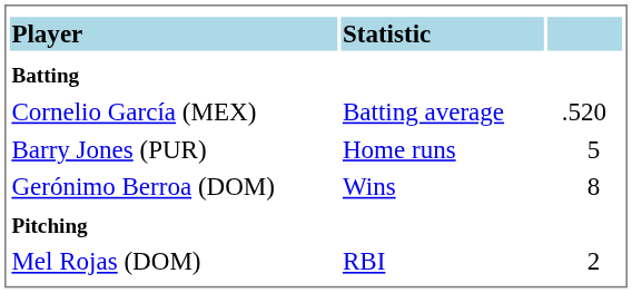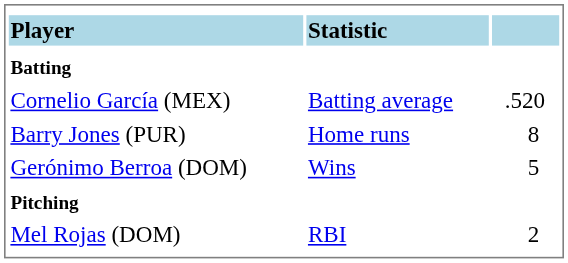 <table cellpadding="1" width="350px" style="font-size: 90%; border: 1px solid gray;">
 <tr align="center" style="font-size: larger;">
 <td colspan=6></td>
 </tr>
 <tr style="background:lightblue;">
 <td><strong>Player</strong></td>
 <td><strong>Statistic</strong></td>
 <td></td>
 </tr>
 <tr align="center" style="vertical-align: middle;" style="background:lightblue;">
 </tr>
 <tr>
 <td><small><strong>Batting</strong></small></td>
 </tr>
 <tr>
 <td><a href='#'>Cornelio García</a> (MEX)</td>
 <td><a href='#'>Batting average</a></td>
 <td>  .520</td>
 </tr>
 <tr>
 <td><a href='#'>Barry Jones</a> (PUR)</td>
 <td><a href='#'>Home runs</a></td>
-<td>      5</td>
+<td>      8</td>
 </tr>
 <tr>
 <td><a href='#'>Gerónimo Berroa</a> (DOM)</td>
 <td><a href='#'>Wins</a></td>
-<td>      8</td>
+<td>      5</td>
 </tr>
 <tr>
 <td><small><strong>Pitching</strong></small></td>
 </tr>
 <tr>
 <td><a href='#'>Mel Rojas</a> (DOM)</td>
 <td><a href='#'>RBI</a></td>
 <td>      2<br></td>
 </tr>
 <tr>
 </tr>
 </table>
